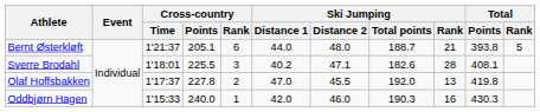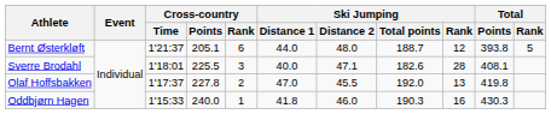 <table class="wikitable" style="font-size:90%">
 <tr>
 <th rowspan="2">Athlete</th>
 <th rowspan="2">Event</th>
 <th colspan="3">Cross-country</th>
 <th colspan="4">Ski Jumping</th>
 <th colspan="2">Total</th>
 </tr>
 <tr>
 <th>Time</th>
 <th>Points</th>
 <th>Rank</th>
 <th>Distance 1</th>
 <th>Distance 2</th>
 <th>Total points</th>
 <th>Rank</th>
 <th>Points</th>
 <th>Rank</th>
 </tr>
 <tr>
 <td><a href='#'>Bernt Østerkløft</a></td>
 <td rowspan="4">Individual</td>
 <td align="center">1'21:37</td>
 <td align="center">205.1</td>
 <td align="center">6</td>
 <td align="center">44.0</td>
 <td align="center">48.0</td>
 <td align="center">188.7</td>
-<td align="center">21</td>
+<td align="center">12</td>
 <td align="center">393.8</td>
 <td align="center">5</td>
 </tr>
 <tr>
 <td><a href='#'>Sverre Brodahl</a></td>
 <td align="center">1'18:01</td>
 <td align="center">225.5</td>
 <td align="center">3</td>
-<td align="center">40.2</td>
+<td align="center">40.0</td>
 <td align="center">47.1</td>
 <td align="center">182.6</td>
 <td align="center">28</td>
 <td align="center">408.1</td>
 <td align="center"></td>
 </tr>
 <tr>
 <td><a href='#'>Olaf Hoffsbakken</a></td>
 <td align="center">1'17:37</td>
 <td align="center">227.8</td>
 <td align="center">2</td>
 <td align="center">47.0</td>
 <td align="center">45.5</td>
 <td align="center">192.0</td>
 <td align="center">13</td>
 <td align="center">419.8</td>
 <td align="center"></td>
 </tr>
 <tr>
 <td><a href='#'>Oddbjørn Hagen</a></td>
 <td align="center">1'15:33</td>
 <td align="center">240.0</td>
 <td align="center">1</td>
-<td align="center">42.0</td>
+<td align="center">41.8</td>
 <td align="center">46.0</td>
 <td align="center">190.3</td>
 <td align="center">16</td>
 <td align="center">430.3</td>
 <td align="center"></td>
 </tr>
 </table>
